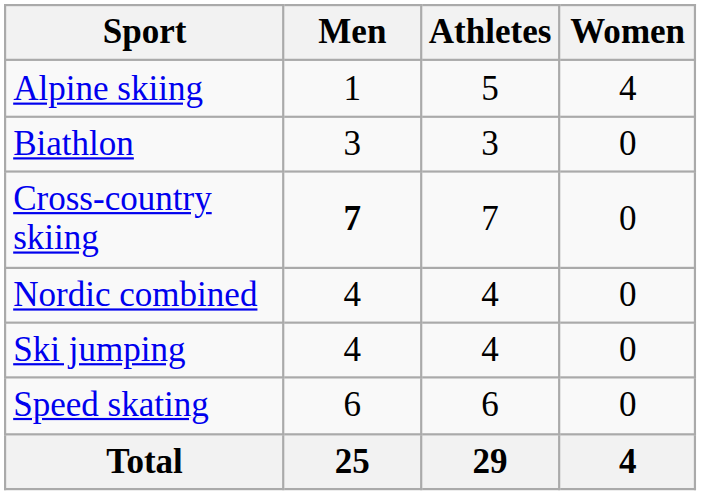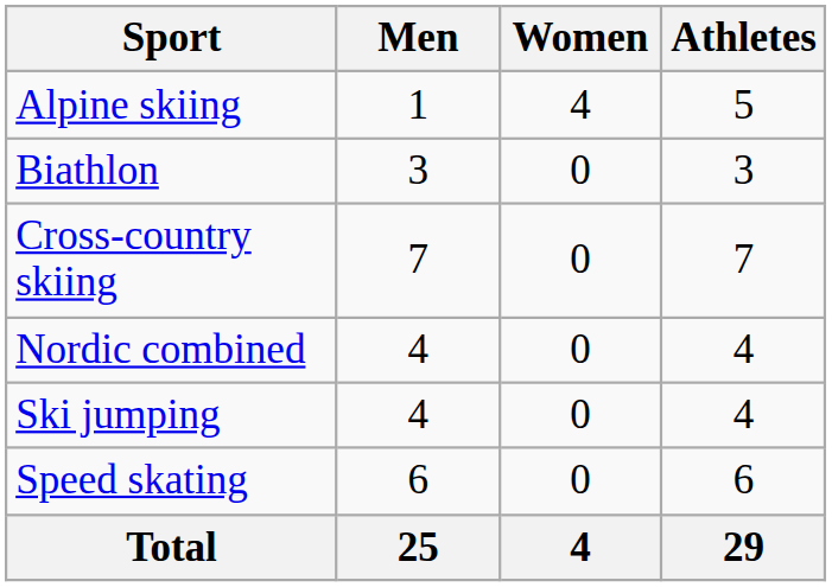 <table class="wikitable sortable" style="text-align:center;">
 <tr>
 <th width=120>Sport</th>
 <th width=55>Men</th>
+<th width=55>Women</th>
 <th width="55">Athletes</th>
-<th width=55>Women</th>
 </tr>
 <tr>
 <td align=left><a href='#'>Alpine skiing</a></td>
 <td>1</td>
+<td>4</td>
 <td>5</td>
-<td>4</td>
 </tr>
 <tr>
 <td align=left><a href='#'>Biathlon</a></td>
 <td>3</td>
+<td>0</td>
 <td>3</td>
-<td>0</td>
 </tr>
 <tr>
 <td align=left><a href='#'>Cross-country skiing</a></td>
-<td><strong>7</strong></td>
 <td>7</td>
 <td>0</td>
+<td>7</td>
 </tr>
 <tr>
 <td align=left><a href='#'>Nordic combined</a></td>
 <td>4</td>
+<td>0</td>
 <td>4</td>
-<td>0</td>
 </tr>
 <tr>
 <td align=left><a href='#'>Ski jumping</a></td>
 <td>4</td>
+<td>0</td>
 <td>4</td>
-<td>0</td>
 </tr>
 <tr>
 <td align=left><a href='#'>Speed skating</a></td>
 <td>6</td>
+<td>0</td>
 <td>6</td>
-<td>0</td>
 </tr>
 <tr>
 <th>Total</th>
 <th>25</th>
+<th>4</th>
 <th>29</th>
-<th>4</th>
 </tr>
 </table>
